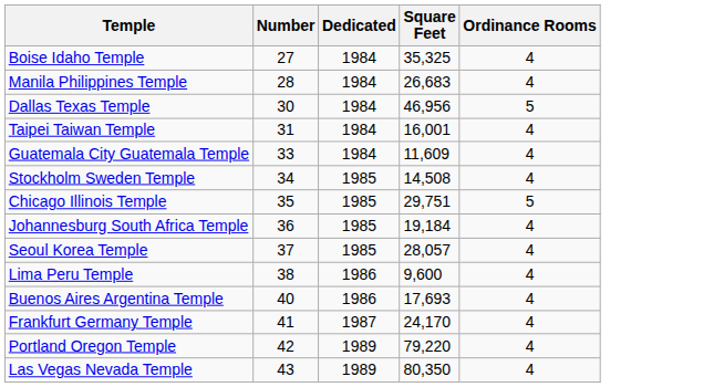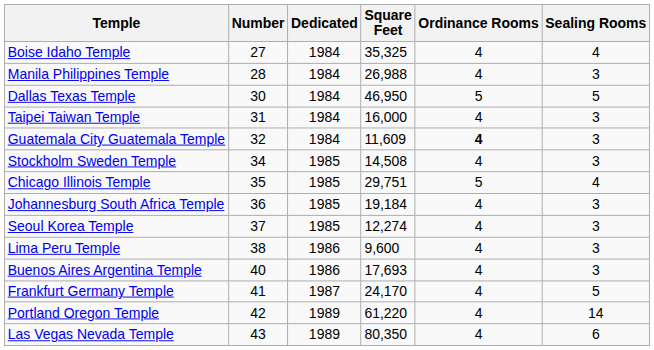 <table class="wikitable sortable" style="font-size:92%; white-space:nowrap;">
 <tr>
 <th>Temple</th>
 <th>Number</th>
 <th>Dedicated</th>
 <th>Square<br>Feet</th>
 <th>Ordinance Rooms</th>
+<th>Sealing Rooms</th>
 </tr>
 <tr>
 <td><a href='#'>Boise Idaho Temple</a></td>
 <td align=center>27</td>
 <td align=center>1984</td>
 <td>35,325</td>
 <td align=center>4</td>
+<td align=center>4</td>
 </tr>
 <tr>
 <td><a href='#'>Manila Philippines Temple</a></td>
 <td align=center>28</td>
 <td align=center>1984</td>
-<td>26,683</td>
+<td>26,988</td>
 <td align=center>4</td>
+<td align=center>3</td>
 </tr>
 <tr>
 <td><a href='#'>Dallas Texas Temple</a></td>
 <td align=center>30</td>
 <td align=center>1984</td>
-<td>46,956</td>
+<td>46,950</td>
+<td align=center>5</td>
 <td align=center>5</td>
 </tr>
 <tr>
 <td><a href='#'>Taipei Taiwan Temple</a></td>
 <td align=center>31</td>
 <td align=center>1984</td>
-<td>16,001</td>
+<td>16,000</td>
 <td align=center>4</td>
+<td align=center>3</td>
 </tr>
 <tr>
 <td><a href='#'>Guatemala City Guatemala Temple</a></td>
-<td align=center>33</td>
+<td align=center>32</td>
 <td align=center>1984</td>
 <td>11,609</td>
-<td align=center>4</td>
+<td align=center><strong>4</strong></td>
+<td align=center>3</td>
 </tr>
 <tr>
 <td><a href='#'>Stockholm Sweden Temple</a></td>
 <td align=center>34</td>
 <td align=center>1985</td>
 <td>14,508</td>
 <td align=center>4</td>
+<td align=center>3</td>
 </tr>
 <tr>
 <td><a href='#'>Chicago Illinois Temple</a></td>
 <td align=center>35</td>
 <td align=center>1985</td>
 <td>29,751</td>
 <td align=center>5</td>
+<td align=center>4</td>
 </tr>
 <tr>
 <td><a href='#'>Johannesburg South Africa Temple</a></td>
 <td align=center>36</td>
 <td align=center>1985</td>
 <td>19,184</td>
 <td align=center>4</td>
+<td align=center>3</td>
 </tr>
 <tr>
 <td><a href='#'>Seoul Korea Temple</a></td>
 <td align=center>37</td>
 <td align=center>1985</td>
-<td>28,057</td>
+<td>12,274</td>
 <td align=center>4</td>
+<td align=center>3</td>
 </tr>
 <tr>
 <td><a href='#'>Lima Peru Temple</a></td>
 <td align=center>38</td>
 <td align=center>1986</td>
 <td>9,600</td>
 <td align=center>4</td>
+<td align=center>3</td>
 </tr>
 <tr>
 <td><a href='#'>Buenos Aires Argentina Temple</a></td>
 <td align=center>40</td>
 <td align=center>1986</td>
 <td>17,693</td>
 <td align=center>4</td>
+<td align=center>3</td>
 </tr>
 <tr>
 <td><a href='#'>Frankfurt Germany Temple</a></td>
 <td align=center>41</td>
 <td align=center>1987</td>
 <td>24,170</td>
 <td align=center>4</td>
+<td align=center>5</td>
 </tr>
 <tr>
 <td><a href='#'>Portland Oregon Temple</a></td>
 <td align=center>42</td>
 <td align=center>1989</td>
-<td>79,220</td>
+<td>61,220</td>
 <td align=center>4</td>
+<td align=center>14</td>
 </tr>
 <tr>
 <td><a href='#'>Las Vegas Nevada Temple</a></td>
 <td align=center>43</td>
 <td align=center>1989</td>
 <td>80,350</td>
 <td align=center>4</td>
+<td align=center>6</td>
 </tr>
 </table>
